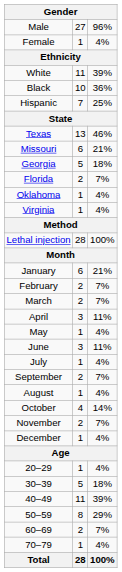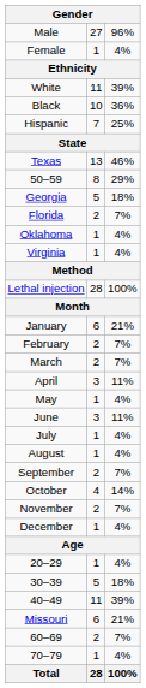 <table class="wikitable" style="text-align:center;">
 <tr>
 <th colspan="3">Gender</th>
 </tr>
 <tr>
 <td>Male</td>
 <td>27</td>
 <td>96%</td>
 </tr>
 <tr>
 <td>Female</td>
 <td>1</td>
 <td>4%</td>
 </tr>
 <tr>
 <th colspan="3">Ethnicity</th>
 </tr>
 <tr>
 <td>White</td>
 <td>11</td>
 <td>39%</td>
 </tr>
 <tr>
 <td>Black</td>
 <td>10</td>
 <td>36%</td>
 </tr>
 <tr>
 <td>Hispanic</td>
 <td>7</td>
 <td>25%</td>
 </tr>
 <tr>
 <th colspan="3">State</th>
 </tr>
 <tr>
 <td><a href='#'>Texas</a></td>
 <td>13</td>
 <td>46%</td>
 </tr>
 <tr>
-<td><a href='#'>Missouri</a></td>
-<td>6</td>
-<td>21%</td>
+<td>50–59</td>
+<td>8</td>
+<td>29%</td>
 </tr>
 <tr>
 <td><a href='#'>Georgia</a></td>
 <td>5</td>
 <td>18%</td>
 </tr>
 <tr>
 <td><a href='#'>Florida</a></td>
 <td>2</td>
 <td>7%</td>
 </tr>
 <tr>
 <td><a href='#'>Oklahoma</a></td>
 <td>1</td>
 <td>4%</td>
 </tr>
 <tr>
 <td><a href='#'>Virginia</a></td>
 <td>1</td>
 <td>4%</td>
 </tr>
 <tr>
 <th colspan="3">Method</th>
 </tr>
 <tr>
 <td><a href='#'>Lethal injection</a></td>
 <td>28</td>
 <td>100%</td>
 </tr>
 <tr>
 <th colspan="3">Month</th>
 </tr>
 <tr>
 <td>January</td>
 <td>6</td>
 <td>21%</td>
 </tr>
 <tr>
 <td>February</td>
 <td>2</td>
 <td>7%</td>
 </tr>
 <tr>
 <td>March</td>
 <td>2</td>
 <td>7%</td>
 </tr>
 <tr>
 <td>April</td>
 <td>3</td>
 <td>11%</td>
 </tr>
 <tr>
 <td>May</td>
 <td>1</td>
 <td>4%</td>
 </tr>
 <tr>
 <td>June</td>
 <td>3</td>
 <td>11%</td>
 </tr>
 <tr>
 <td>July</td>
 <td>1</td>
 <td>4%</td>
 </tr>
 <tr>
+<td>August</td>
+<td>1</td>
+<td>4%</td>
+</tr>
+<tr>
 <td>September</td>
 <td>2</td>
 <td>7%</td>
-</tr>
-<tr>
-<td>August</td>
-<td>1</td>
-<td>4%</td>
 </tr>
 <tr>
 <td>October</td>
 <td>4</td>
 <td>14%</td>
 </tr>
 <tr>
 <td>November</td>
 <td>2</td>
 <td>7%</td>
 </tr>
 <tr>
 <td>December</td>
 <td>1</td>
 <td>4%</td>
 </tr>
 <tr>
 <th colspan="3">Age</th>
 </tr>
 <tr>
 <td>20–29</td>
 <td>1</td>
 <td>4%</td>
 </tr>
 <tr>
 <td>30–39</td>
 <td>5</td>
 <td>18%</td>
 </tr>
 <tr>
 <td>40–49</td>
 <td>11</td>
 <td>39%</td>
 </tr>
 <tr>
-<td>50–59</td>
-<td>8</td>
-<td>29%</td>
+<td><a href='#'>Missouri</a></td>
+<td>6</td>
+<td>21%</td>
 </tr>
 <tr>
 <td>60–69</td>
 <td>2</td>
 <td>7%</td>
 </tr>
 <tr>
 <td>70–79</td>
 <td>1</td>
 <td>4%</td>
 </tr>
 <tr>
 <th>Total</th>
 <th>28</th>
 <th>100%</th>
 </tr>
 </table>
